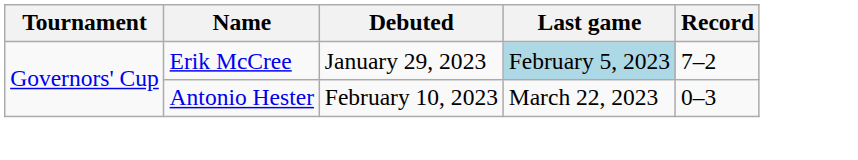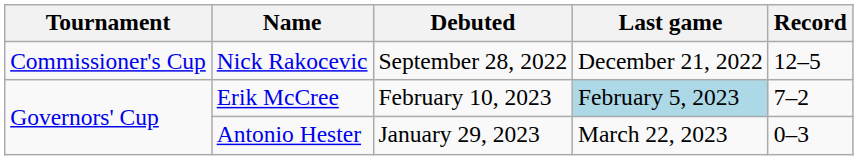 <table class="wikitable">
 <tr>
 <th>Tournament</th>
 <th>Name</th>
 <th>Debuted</th>
 <th>Last game</th>
 <th>Record</th>
 </tr>
 <tr>
+<td><a href='#'>Commissioner's Cup</a></td>
+<td><a href='#'>Nick Rakocevic</a></td>
+<td>September 28, 2022 </td>
+<td>December 21, 2022 </td>
+<td>12–5</td>
+</tr>
+<tr>
 <td rowspan="2"><a href='#'>Governors' Cup</a></td>
 <td><a href='#'>Erik McCree</a></td>
-<td>January 29, 2023 </td>
+<td>February 10, 2023 </td>
 <td style="background: lightblue;">February 5, 2023 </td>
 <td>7–2</td>
 </tr>
 <tr>
 <td><a href='#'>Antonio Hester</a></td>
-<td>February 10, 2023 </td>
+<td>January 29, 2023 </td>
 <td>March 22, 2023 </td>
 <td>0–3</td>
 </tr>
 </table>
